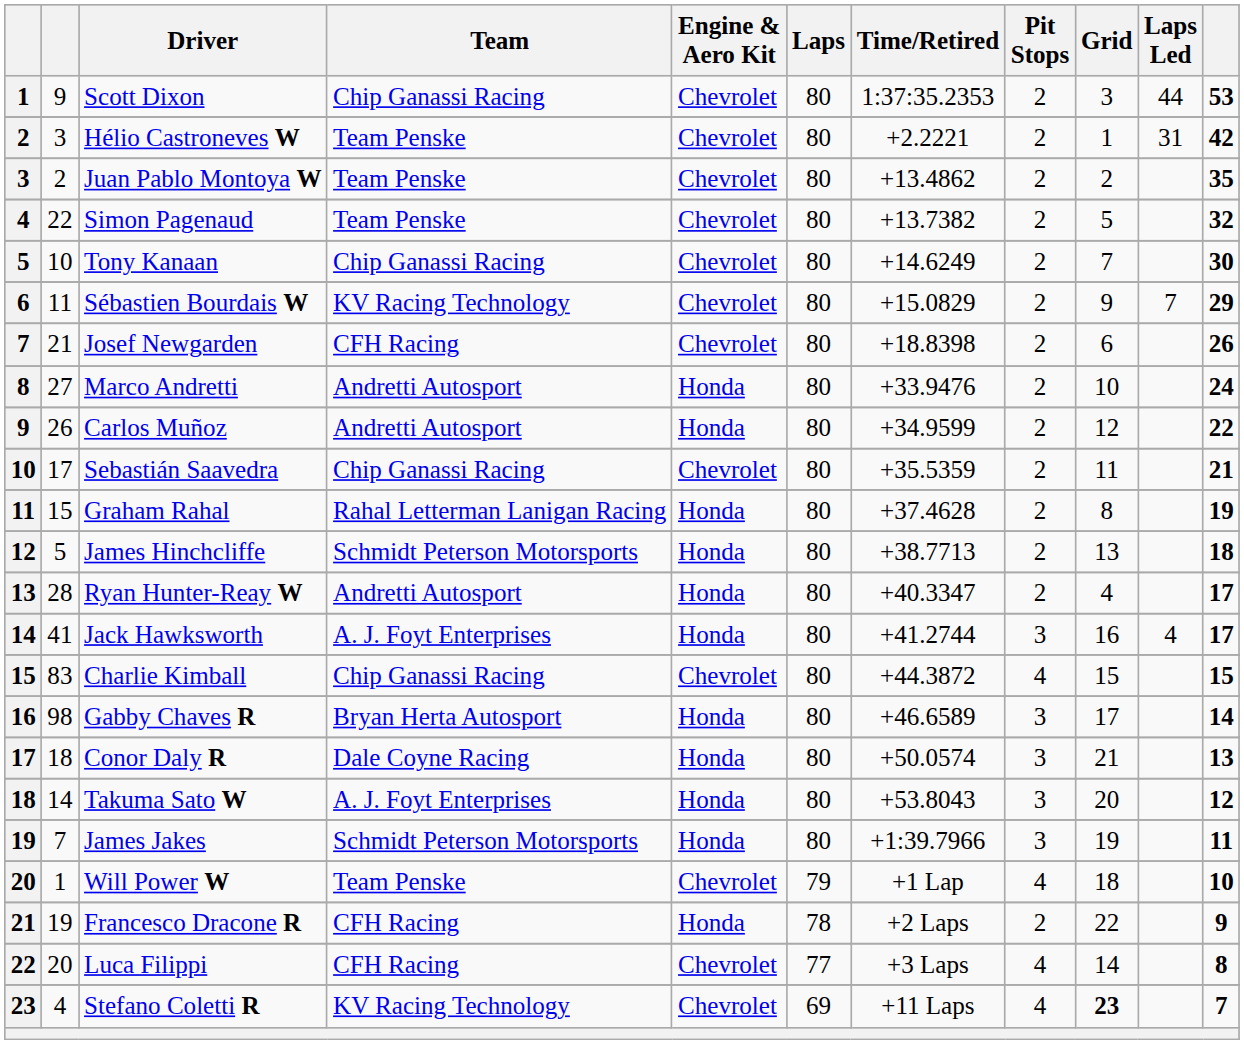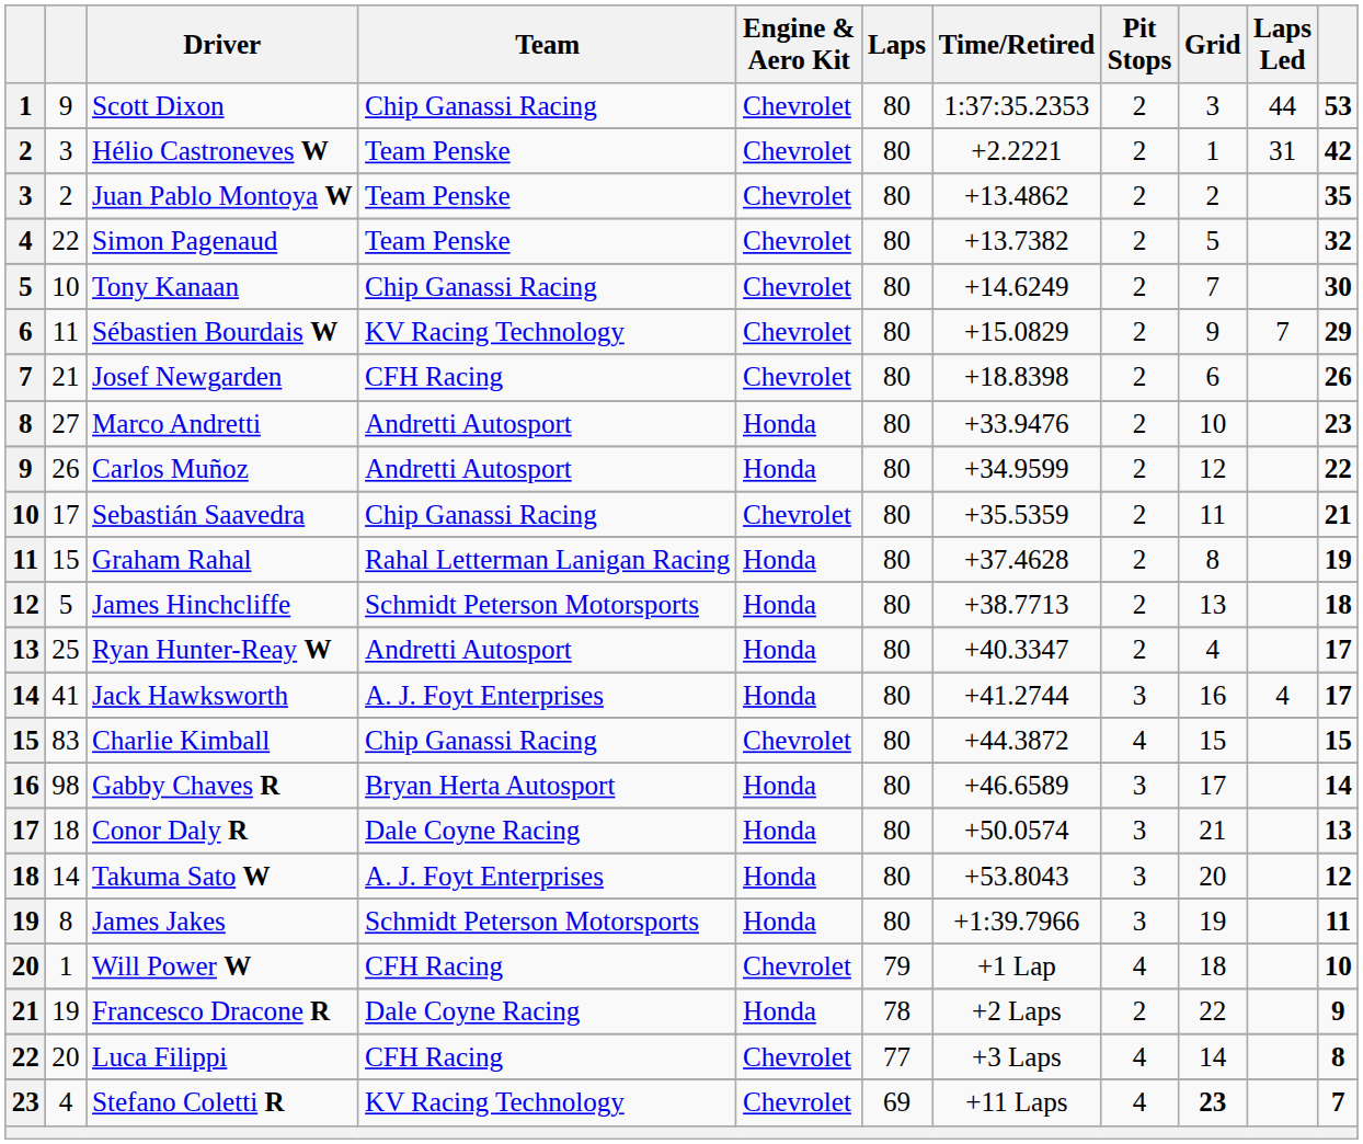 <table class="wikitable" style="font-size:95%">
 <tr>
 <th></th>
 <th></th>
 <th>Driver</th>
 <th>Team</th>
 <th>Engine &<br>Aero Kit</th>
 <th>Laps</th>
 <th>Time/Retired</th>
 <th>Pit<br>Stops</th>
 <th>Grid</th>
 <th>Laps<br>Led</th>
 <th></th>
 </tr>
 <tr>
 <th>1</th>
 <td align=center>9</td>
 <td> <a href='#'>Scott Dixon</a></td>
 <td><a href='#'>Chip Ganassi Racing</a></td>
 <td><a href='#'>Chevrolet</a></td>
 <td align=center>80</td>
 <td align=center>1:37:35.2353</td>
 <td align=center>2</td>
 <td align=center>3</td>
 <td align=center>44</td>
 <td align=center><strong>53</strong></td>
 </tr>
 <tr>
 </tr>
 <tr>
 <th>2</th>
 <td align=center>3</td>
 <td> <a href='#'>Hélio Castroneves</a> <strong><span>W</span></strong></td>
 <td><a href='#'>Team Penske</a></td>
 <td><a href='#'>Chevrolet</a></td>
 <td align=center>80</td>
 <td align=center>+2.2221</td>
 <td align=center>2</td>
 <td align=center>1</td>
 <td align=center>31</td>
 <td align=center><strong>42</strong></td>
 </tr>
 <tr>
 </tr>
 <tr>
 <th>3</th>
 <td align=center>2</td>
 <td> <a href='#'>Juan Pablo Montoya</a> <strong><span>W</span></strong></td>
 <td><a href='#'>Team Penske</a></td>
 <td><a href='#'>Chevrolet</a></td>
 <td align=center>80</td>
 <td align=center>+13.4862</td>
 <td align=center>2</td>
 <td align=center>2</td>
 <td align=center></td>
 <td align=center><strong>35</strong></td>
 </tr>
 <tr>
 </tr>
 <tr>
 <th>4</th>
 <td align=center>22</td>
 <td> <a href='#'>Simon Pagenaud</a></td>
 <td><a href='#'>Team Penske</a></td>
 <td><a href='#'>Chevrolet</a></td>
 <td align=center>80</td>
 <td align=center>+13.7382</td>
 <td align=center>2</td>
 <td align=center>5</td>
 <td align=center></td>
 <td align=center><strong>32</strong></td>
 </tr>
 <tr>
 </tr>
 <tr>
 <th>5</th>
 <td align=center>10</td>
 <td> <a href='#'>Tony Kanaan</a></td>
 <td><a href='#'>Chip Ganassi Racing</a></td>
 <td><a href='#'>Chevrolet</a></td>
 <td align=center>80</td>
 <td align=center>+14.6249</td>
 <td align=center>2</td>
 <td align=center>7</td>
 <td align=center></td>
 <td align=center><strong>30</strong></td>
 </tr>
 <tr>
 </tr>
 <tr>
 <th>6</th>
 <td align=center>11</td>
 <td> <a href='#'>Sébastien Bourdais</a> <strong><span>W</span></strong></td>
 <td><a href='#'>KV Racing Technology</a></td>
 <td><a href='#'>Chevrolet</a></td>
 <td align=center>80</td>
 <td align=center>+15.0829</td>
 <td align=center>2</td>
 <td align=center>9</td>
 <td align=center>7</td>
 <td align=center><strong>29</strong></td>
 </tr>
 <tr>
 </tr>
 <tr>
 <th>7</th>
 <td align=center>21</td>
 <td> <a href='#'>Josef Newgarden</a></td>
 <td><a href='#'>CFH Racing</a></td>
 <td><a href='#'>Chevrolet</a></td>
 <td align=center>80</td>
 <td align=center>+18.8398</td>
 <td align=center>2</td>
 <td align=center>6</td>
 <td align=center></td>
 <td align=center><strong>26</strong></td>
 </tr>
 <tr>
 </tr>
 <tr>
 <th>8</th>
 <td align=center>27</td>
 <td> <a href='#'>Marco Andretti</a></td>
 <td><a href='#'>Andretti Autosport</a></td>
 <td><a href='#'>Honda</a></td>
 <td align=center>80</td>
 <td align=center>+33.9476</td>
 <td align=center>2</td>
 <td align=center>10</td>
 <td align=center></td>
-<td align=center><strong>24</strong></td>
+<td align=center><strong>23</strong></td>
 </tr>
 <tr>
 </tr>
 <tr>
 <th>9</th>
 <td align=center>26</td>
 <td> <a href='#'>Carlos Muñoz</a></td>
 <td><a href='#'>Andretti Autosport</a></td>
 <td><a href='#'>Honda</a></td>
 <td align=center>80</td>
 <td align=center>+34.9599</td>
 <td align=center>2</td>
 <td align=center>12</td>
 <td align=center></td>
 <td align=center><strong>22</strong></td>
 </tr>
 <tr>
 </tr>
 <tr>
 <th>10</th>
 <td align=center>17</td>
 <td> <a href='#'>Sebastián Saavedra</a></td>
 <td><a href='#'>Chip Ganassi Racing</a></td>
 <td><a href='#'>Chevrolet</a></td>
 <td align=center>80</td>
 <td align=center>+35.5359</td>
 <td align=center>2</td>
 <td align=center>11</td>
 <td align=center></td>
 <td align=center><strong>21</strong></td>
 </tr>
 <tr>
 </tr>
 <tr>
 <th>11</th>
 <td align=center>15</td>
 <td> <a href='#'>Graham Rahal</a></td>
 <td><a href='#'>Rahal Letterman Lanigan Racing</a></td>
 <td><a href='#'>Honda</a></td>
 <td align=center>80</td>
 <td align=center>+37.4628</td>
 <td align=center>2</td>
 <td align=center>8</td>
 <td align=center></td>
 <td align=center><strong>19</strong></td>
 </tr>
 <tr>
 </tr>
 <tr>
 <th>12</th>
 <td align=center>5</td>
 <td> <a href='#'>James Hinchcliffe</a></td>
 <td><a href='#'>Schmidt Peterson Motorsports</a></td>
 <td><a href='#'>Honda</a></td>
 <td align=center>80</td>
 <td align=center>+38.7713</td>
 <td align=center>2</td>
 <td align=center>13</td>
 <td align=center></td>
 <td align=center><strong>18</strong></td>
 </tr>
 <tr>
 </tr>
 <tr>
 <th>13</th>
-<td align=center>28</td>
+<td align=center>25</td>
 <td> <a href='#'>Ryan Hunter-Reay</a> <strong><span>W</span></strong></td>
 <td><a href='#'>Andretti Autosport</a></td>
 <td><a href='#'>Honda</a></td>
 <td align=center>80</td>
 <td align=center>+40.3347</td>
 <td align=center>2</td>
 <td align=center>4</td>
 <td align=center></td>
 <td align=center><strong>17</strong></td>
 </tr>
 <tr>
 </tr>
 <tr>
 <th>14</th>
 <td align=center>41</td>
 <td> <a href='#'>Jack Hawksworth</a></td>
 <td><a href='#'>A. J. Foyt Enterprises</a></td>
 <td><a href='#'>Honda</a></td>
 <td align=center>80</td>
 <td align=center>+41.2744</td>
 <td align=center>3</td>
 <td align=center>16</td>
 <td align=center>4</td>
 <td align=center><strong>17</strong></td>
 </tr>
 <tr>
 </tr>
 <tr>
 <th>15</th>
 <td align=center>83</td>
 <td> <a href='#'>Charlie Kimball</a></td>
 <td><a href='#'>Chip Ganassi Racing</a></td>
 <td><a href='#'>Chevrolet</a></td>
 <td align=center>80</td>
 <td align=center>+44.3872</td>
 <td align=center>4</td>
 <td align=center>15</td>
 <td align=center></td>
 <td align=center><strong>15</strong></td>
 </tr>
 <tr>
 </tr>
 <tr>
 <th>16</th>
 <td align=center>98</td>
 <td> <a href='#'>Gabby Chaves</a> <strong><span>R</span></strong></td>
 <td><a href='#'>Bryan Herta Autosport</a></td>
 <td><a href='#'>Honda</a></td>
 <td align=center>80</td>
 <td align=center>+46.6589</td>
 <td align=center>3</td>
 <td align=center>17</td>
 <td align=center></td>
 <td align=center><strong>14</strong></td>
 </tr>
 <tr>
 </tr>
 <tr>
 <th>17</th>
 <td align=center>18</td>
 <td> <a href='#'>Conor Daly</a> <strong><span>R</span></strong></td>
 <td><a href='#'>Dale Coyne Racing</a></td>
 <td><a href='#'>Honda</a></td>
 <td align=center>80</td>
 <td align=center>+50.0574</td>
 <td align=center>3</td>
 <td align=center>21</td>
 <td align=center></td>
 <td align=center><strong>13</strong></td>
 </tr>
 <tr>
 </tr>
 <tr>
 <th>18</th>
 <td align=center>14</td>
 <td> <a href='#'>Takuma Sato</a> <strong><span>W</span></strong></td>
 <td><a href='#'>A. J. Foyt Enterprises</a></td>
 <td><a href='#'>Honda</a></td>
 <td align=center>80</td>
 <td align=center>+53.8043</td>
 <td align=center>3</td>
 <td align=center>20</td>
 <td align=center></td>
 <td align=center><strong>12</strong></td>
 </tr>
 <tr>
 </tr>
 <tr>
 <th>19</th>
-<td align=center>7</td>
+<td align=center>8</td>
 <td> <a href='#'>James Jakes</a></td>
 <td><a href='#'>Schmidt Peterson Motorsports</a></td>
 <td><a href='#'>Honda</a></td>
 <td align=center>80</td>
 <td align=center>+1:39.7966</td>
 <td align=center>3</td>
 <td align=center>19</td>
 <td align=center></td>
 <td align=center><strong>11</strong></td>
 </tr>
 <tr>
 </tr>
 <tr>
 <th>20</th>
 <td align=center>1</td>
 <td> <a href='#'>Will Power</a> <strong><span>W</span></strong></td>
-<td><a href='#'>Team Penske</a></td>
+<td><a href='#'>CFH Racing</a></td>
 <td><a href='#'>Chevrolet</a></td>
 <td align=center>79</td>
 <td align=center>+1 Lap</td>
 <td align=center>4</td>
 <td align=center>18</td>
 <td align=center></td>
 <td align=center><strong>10</strong></td>
 </tr>
 <tr>
 </tr>
 <tr>
 <th>21</th>
 <td align=center>19</td>
 <td> <a href='#'>Francesco Dracone</a> <strong><span>R</span></strong></td>
-<td><a href='#'>CFH Racing</a></td>
+<td><a href='#'>Dale Coyne Racing</a></td>
 <td><a href='#'>Honda</a></td>
 <td align=center>78</td>
 <td align=center>+2 Laps</td>
 <td align=center>2</td>
 <td align=center>22</td>
 <td align=center></td>
 <td align=center><strong>9</strong></td>
 </tr>
 <tr>
 </tr>
 <tr>
 <th>22</th>
 <td align=center>20</td>
 <td> <a href='#'>Luca Filippi</a></td>
 <td><a href='#'>CFH Racing</a></td>
 <td><a href='#'>Chevrolet</a></td>
 <td align=center>77</td>
 <td align=center>+3 Laps</td>
 <td align=center>4</td>
 <td align=center>14</td>
 <td align=center></td>
 <td align=center><strong>8</strong></td>
 </tr>
 <tr>
 </tr>
 <tr>
 <th>23</th>
 <td align=center>4</td>
 <td> <a href='#'>Stefano Coletti</a> <strong><span>R</span></strong></td>
 <td><a href='#'>KV Racing Technology</a></td>
 <td><a href='#'>Chevrolet</a></td>
 <td align=center>69</td>
 <td align=center>+11 Laps</td>
 <td align=center>4</td>
 <td align=center><strong>23</strong></td>
 <td align=center></td>
 <td align=center><strong>7</strong></td>
 </tr>
 <tr>
 <th colspan=11 align=center></th>
 </tr>
 </table>
